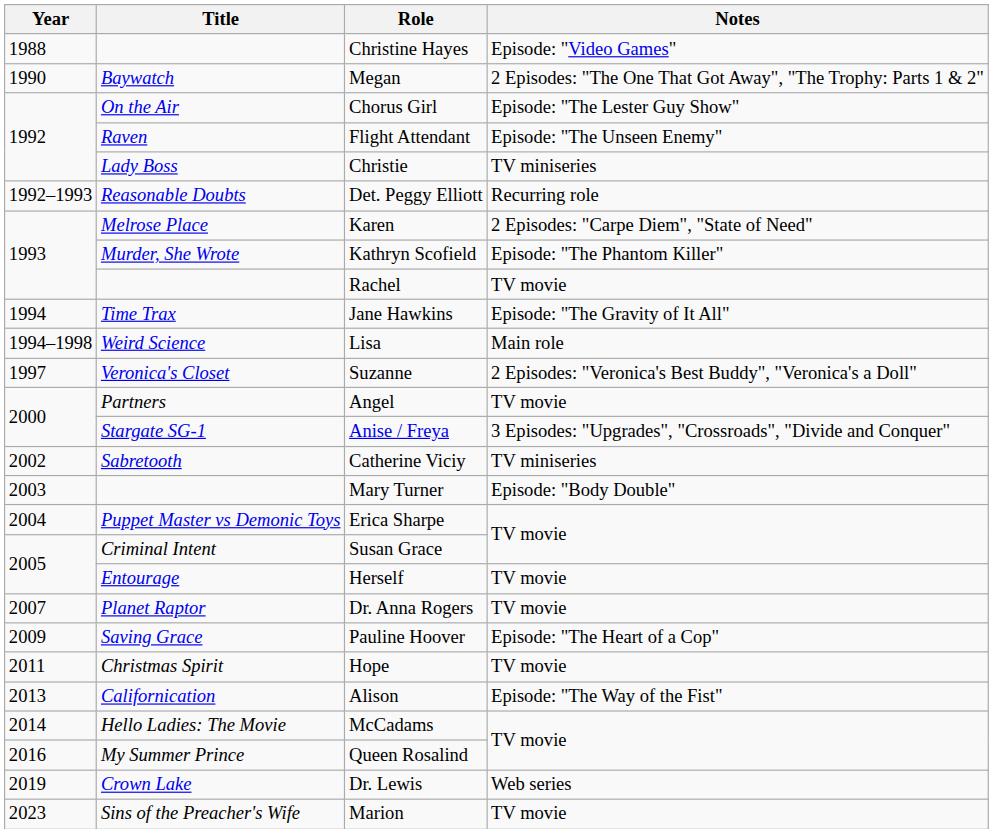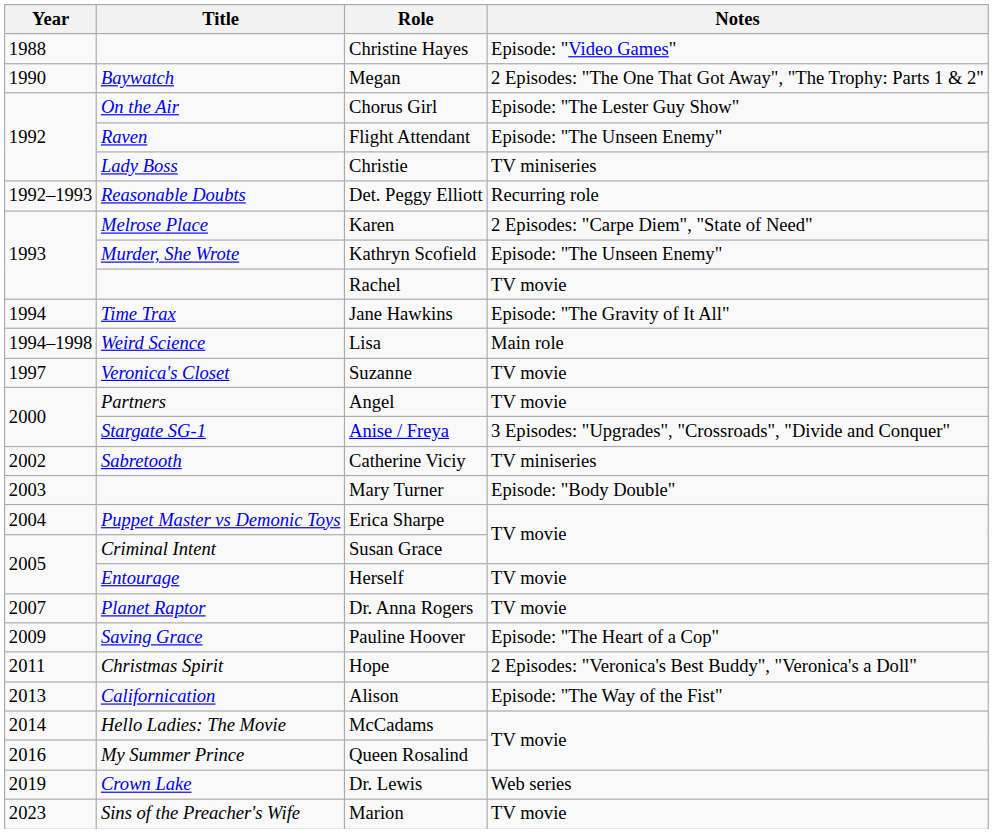 <table class="wikitable sortable">
 <tr>
 <th>Year</th>
 <th>Title</th>
 <th>Role</th>
 <th class="unsortable">Notes</th>
 </tr>
 <tr>
 <td>1988</td>
 <td><em></em></td>
 <td>Christine Hayes</td>
 <td>Episode: "<a href='#'>Video Games</a>"</td>
 </tr>
 <tr>
 <td>1990</td>
 <td><em><a href='#'>Baywatch</a></em></td>
 <td>Megan</td>
 <td>2 Episodes: "The One That Got Away", "The Trophy: Parts 1 & 2"</td>
 </tr>
 <tr>
 <td rowspan="3">1992</td>
 <td><em><a href='#'>On the Air</a></em></td>
 <td>Chorus Girl</td>
 <td>Episode: "The Lester Guy Show"</td>
 </tr>
 <tr>
 <td><em><a href='#'>Raven</a></em></td>
 <td>Flight Attendant</td>
 <td>Episode: "The Unseen Enemy"</td>
 </tr>
 <tr>
 <td><em><a href='#'>Lady Boss</a></em></td>
 <td>Christie</td>
 <td>TV miniseries</td>
 </tr>
 <tr>
 <td>1992–1993</td>
 <td><em><a href='#'>Reasonable Doubts</a></em></td>
 <td>Det. Peggy Elliott</td>
 <td>Recurring role</td>
 </tr>
 <tr>
 <td rowspan="3">1993</td>
 <td><em><a href='#'>Melrose Place</a></em></td>
 <td>Karen</td>
 <td>2 Episodes: "Carpe Diem", "State of Need"</td>
 </tr>
 <tr>
 <td><em><a href='#'>Murder, She Wrote</a></em></td>
 <td>Kathryn Scofield</td>
-<td>Episode: "The Phantom Killer"</td>
+<td>Episode: "The Unseen Enemy"</td>
 </tr>
 <tr>
 <td><em></em></td>
 <td>Rachel</td>
 <td>TV movie</td>
 </tr>
 <tr>
 <td>1994</td>
 <td><em><a href='#'>Time Trax</a></em></td>
 <td>Jane Hawkins</td>
 <td>Episode: "The Gravity of It All"</td>
 </tr>
 <tr>
 <td>1994–1998</td>
 <td><em><a href='#'>Weird Science</a></em></td>
 <td>Lisa</td>
 <td>Main role</td>
 </tr>
 <tr>
 <td>1997</td>
 <td><em><a href='#'>Veronica's Closet</a></em></td>
 <td>Suzanne</td>
-<td>2 Episodes: "Veronica's Best Buddy", "Veronica's a Doll"</td>
+<td>TV movie</td>
 </tr>
 <tr>
 <td rowspan="2">2000</td>
 <td><em>Partners</em></td>
 <td>Angel</td>
 <td>TV movie</td>
 </tr>
 <tr>
 <td><em><a href='#'>Stargate SG-1</a></em></td>
 <td><a href='#'>Anise / Freya</a></td>
 <td>3 Episodes: "Upgrades", "Crossroads", "Divide and Conquer"</td>
 </tr>
 <tr>
 <td>2002</td>
 <td><em><a href='#'>Sabretooth</a></em></td>
 <td>Catherine Viciy</td>
 <td>TV miniseries</td>
 </tr>
 <tr>
 <td>2003</td>
 <td><em></em></td>
 <td>Mary Turner</td>
 <td>Episode: "Body Double"</td>
 </tr>
 <tr>
 <td>2004</td>
 <td><em><a href='#'>Puppet Master vs Demonic Toys</a></em></td>
 <td>Erica Sharpe</td>
 <td rowspan="2">TV movie</td>
 </tr>
 <tr>
 <td rowspan="2">2005</td>
 <td><em>Criminal Intent</em></td>
 <td>Susan Grace</td>
 </tr>
 <tr>
 <td><em><a href='#'>Entourage</a></em></td>
 <td>Herself</td>
 <td>TV movie</td>
 </tr>
 <tr>
 <td>2007</td>
 <td><em><a href='#'>Planet Raptor</a></em></td>
 <td>Dr. Anna Rogers</td>
 <td>TV movie</td>
 </tr>
 <tr>
 <td>2009</td>
 <td><em><a href='#'>Saving Grace</a></em></td>
 <td>Pauline Hoover</td>
 <td>Episode: "The Heart of a Cop"</td>
 </tr>
 <tr>
 <td>2011</td>
 <td><em>Christmas Spirit</em></td>
 <td>Hope</td>
-<td>TV movie</td>
+<td>2 Episodes: "Veronica's Best Buddy", "Veronica's a Doll"</td>
 </tr>
 <tr>
 <td>2013</td>
 <td><em><a href='#'>Californication</a></em></td>
 <td>Alison</td>
 <td>Episode: "The Way of the Fist"</td>
 </tr>
 <tr>
 <td>2014</td>
 <td><em>Hello Ladies: The Movie</em></td>
 <td>McCadams</td>
 <td rowspan="2">TV movie</td>
 </tr>
 <tr>
 <td>2016</td>
 <td><em>My Summer Prince</em></td>
 <td>Queen Rosalind</td>
 </tr>
 <tr>
 <td>2019</td>
 <td><em><a href='#'>Crown Lake</a></em></td>
 <td>Dr. Lewis</td>
 <td>Web series</td>
 </tr>
 <tr>
 <td>2023</td>
 <td><em>Sins of the Preacher's Wife</td>
 <td>Marion</td>
 <td>TV movie</td>
 </tr>
 </table>
